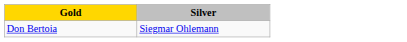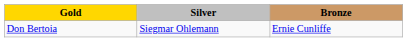 <table class="wikitable" style="text-align:left">
 <tr align="center">
 <td width=200 bgcolor=gold><strong>Gold</strong></td>
 <td width=200 bgcolor=silver><strong>Silver</strong></td>
+<td width=200 bgcolor=CC9966><strong>Bronze</strong></td>
 </tr>
 <tr>
 <td><a href='#'>Don Bertoia</a><br><em></em></td>
 <td><a href='#'>Siegmar Ohlemann</a><br><em></em></td>
+<td><a href='#'>Ernie Cunliffe</a><br><em></em></td>
 </tr>
 </table>
